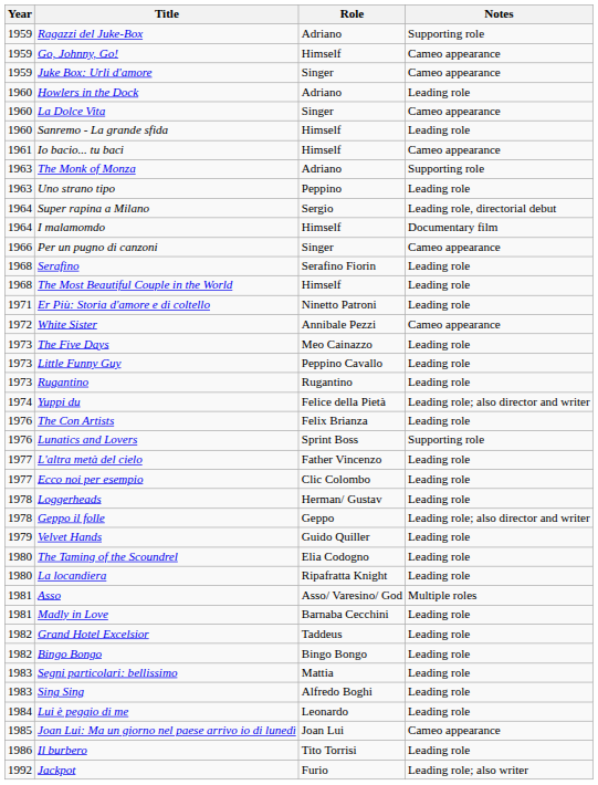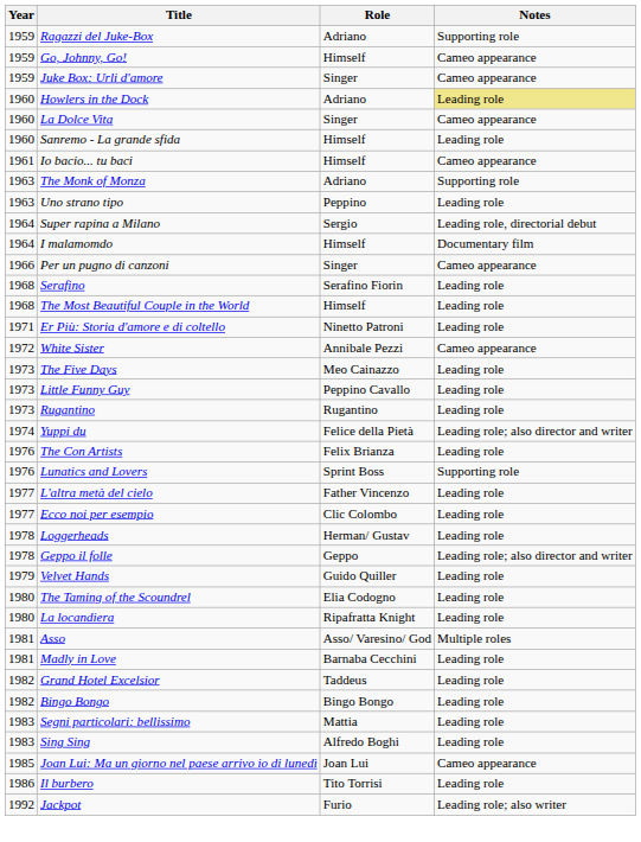 <table class="wikitable">
 <tr>
 <th>Year</th>
 <th>Title</th>
 <th>Role</th>
 <th>Notes</th>
 </tr>
 <tr>
 <td>1959</td>
 <td><em><a href='#'>Ragazzi del Juke-Box</a></em></td>
 <td>Adriano</td>
 <td>Supporting role</td>
 </tr>
 <tr>
 <td>1959</td>
 <td><em><a href='#'>Go, Johnny, Go!</a></em></td>
 <td>Himself</td>
 <td>Cameo appearance</td>
 </tr>
 <tr>
 <td>1959</td>
 <td><em><a href='#'>Juke Box: Urli d'amore</a></em></td>
 <td>Singer</td>
 <td>Cameo appearance</td>
 </tr>
 <tr>
 <td>1960</td>
 <td><em><a href='#'>Howlers in the Dock</a></em></td>
 <td>Adriano</td>
-<td>Leading role</td>
+<td style="background: khaki;">Leading role</td>
 </tr>
 <tr>
 <td>1960</td>
 <td><em><a href='#'>La Dolce Vita</a></em></td>
 <td>Singer</td>
 <td>Cameo appearance</td>
 </tr>
 <tr>
 <td>1960</td>
 <td><em>Sanremo - La grande sfida</em></td>
 <td>Himself</td>
 <td>Leading role</td>
 </tr>
 <tr>
 <td>1961</td>
 <td><em>Io bacio... tu baci</em></td>
 <td>Himself</td>
 <td>Cameo appearance</td>
 </tr>
 <tr>
 <td>1963</td>
 <td><em><a href='#'>The Monk of Monza</a></em></td>
 <td>Adriano</td>
 <td>Supporting role</td>
 </tr>
 <tr>
 <td>1963</td>
 <td><em>Uno strano tipo</em></td>
 <td>Peppino</td>
 <td>Leading role</td>
 </tr>
 <tr>
 <td>1964</td>
 <td><em>Super rapina a Milano</em></td>
 <td>Sergio</td>
 <td>Leading role, directorial debut</td>
 </tr>
 <tr>
 <td>1964</td>
 <td><em>I malamomdo</em></td>
 <td>Himself</td>
 <td>Documentary film</td>
 </tr>
 <tr>
 <td>1966</td>
 <td><em>Per un pugno di canzoni</em></td>
 <td>Singer</td>
 <td>Cameo appearance</td>
 </tr>
 <tr>
 <td>1968</td>
 <td><em><a href='#'>Serafino</a></em></td>
 <td>Serafino Fiorin</td>
 <td>Leading role</td>
 </tr>
 <tr>
 <td>1968</td>
 <td><em><a href='#'>The Most Beautiful Couple in the World</a></em></td>
 <td>Himself</td>
 <td>Leading role</td>
 </tr>
 <tr>
 <td>1971</td>
 <td><em><a href='#'>Er Più: Storia d'amore e di coltello</a></em></td>
 <td>Ninetto Patroni</td>
 <td>Leading role</td>
 </tr>
 <tr>
 <td>1972</td>
 <td><em><a href='#'>White Sister</a></em></td>
 <td>Annibale Pezzi</td>
 <td>Cameo appearance</td>
 </tr>
 <tr>
 <td>1973</td>
 <td><em><a href='#'>The Five Days</a></em></td>
 <td>Meo Cainazzo</td>
 <td>Leading role</td>
 </tr>
 <tr>
 <td>1973</td>
 <td><em><a href='#'>Little Funny Guy</a></em></td>
 <td>Peppino Cavallo</td>
 <td>Leading role</td>
 </tr>
 <tr>
 <td>1973</td>
 <td><em><a href='#'>Rugantino</a></em></td>
 <td>Rugantino</td>
 <td>Leading role</td>
 </tr>
 <tr>
 <td>1974</td>
 <td><em><a href='#'>Yuppi du</a></em></td>
 <td>Felice della Pietà</td>
 <td>Leading role; also director and writer</td>
 </tr>
 <tr>
 <td>1976</td>
 <td><em><a href='#'>The Con Artists</a></em></td>
 <td>Felix Brianza</td>
 <td>Leading role</td>
 </tr>
 <tr>
 <td>1976</td>
 <td><em><a href='#'>Lunatics and Lovers</a></em></td>
 <td>Sprint Boss</td>
 <td>Supporting role</td>
 </tr>
 <tr>
 <td>1977</td>
 <td><em><a href='#'>L'altra metà del cielo</a></em></td>
 <td>Father Vincenzo</td>
 <td>Leading role</td>
 </tr>
 <tr>
 <td>1977</td>
 <td><em><a href='#'>Ecco noi per esempio</a></em></td>
 <td>Clic Colombo</td>
 <td>Leading role</td>
 </tr>
 <tr>
 <td>1978</td>
 <td><em><a href='#'>Loggerheads</a></em></td>
 <td>Herman/ Gustav</td>
 <td>Leading role</td>
 </tr>
 <tr>
 <td>1978</td>
 <td><em><a href='#'>Geppo il folle</a></em></td>
 <td>Geppo</td>
 <td>Leading role; also director and writer</td>
 </tr>
 <tr>
 <td>1979</td>
 <td><em><a href='#'>Velvet Hands</a></em></td>
 <td>Guido Quiller</td>
 <td>Leading role</td>
 </tr>
 <tr>
 <td>1980</td>
 <td><em><a href='#'>The Taming of the Scoundrel</a></em></td>
 <td>Elia Codogno</td>
 <td>Leading role</td>
 </tr>
 <tr>
 <td>1980</td>
 <td><em><a href='#'>La locandiera</a></em></td>
 <td>Ripafratta Knight</td>
 <td>Leading role</td>
 </tr>
 <tr>
 <td>1981</td>
 <td><em><a href='#'>Asso</a></em></td>
 <td>Asso/ Varesino/ God</td>
 <td>Multiple roles</td>
 </tr>
 <tr>
 <td>1981</td>
 <td><em><a href='#'>Madly in Love</a></em></td>
 <td>Barnaba Cecchini</td>
 <td>Leading role</td>
 </tr>
 <tr>
 <td>1982</td>
 <td><em><a href='#'>Grand Hotel Excelsior</a></em></td>
 <td>Taddeus</td>
 <td>Leading role</td>
 </tr>
 <tr>
 <td>1982</td>
 <td><em><a href='#'>Bingo Bongo</a></em></td>
 <td>Bingo Bongo</td>
 <td>Leading role</td>
 </tr>
 <tr>
 <td>1983</td>
 <td><em><a href='#'>Segni particolari: bellissimo</a></em></td>
 <td>Mattia</td>
 <td>Leading role</td>
 </tr>
 <tr>
 <td>1983</td>
 <td><em><a href='#'>Sing Sing</a></em></td>
 <td>Alfredo Boghi</td>
 <td>Leading role</td>
 </tr>
 <tr>
-<td>1984</td>
-<td><em><a href='#'>Lui è peggio di me</a></em></td>
-<td>Leonardo</td>
-<td>Leading role</td>
-</tr>
-<tr>
 <td>1985</td>
 <td><em><a href='#'>Joan Lui: Ma un giorno nel paese arrivo io di lunedì</a></em></td>
 <td>Joan Lui</td>
 <td>Cameo appearance</td>
 </tr>
 <tr>
 <td>1986</td>
 <td><em><a href='#'>Il burbero</a></em></td>
 <td>Tito Torrisi</td>
 <td>Leading role</td>
 </tr>
 <tr>
 <td>1992</td>
 <td><em><a href='#'>Jackpot</a></em></td>
 <td>Furio</td>
 <td>Leading role; also writer</td>
 </tr>
 </table>
